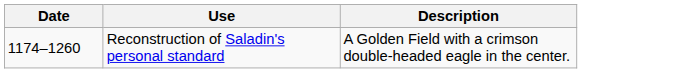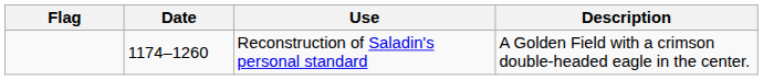 <table class="wikitable">
 <tr>
+<th style="width:110px;">Flag</th>
 <th style="width:100px;">Date</th>
 <th style="width:250px;">Use</th>
 <th style="width:250px;">Description</th>
 </tr>
 <tr>
+<td></td>
 <td>1174–1260</td>
 <td>Reconstruction of <a href='#'>Saladin's personal standard</a></td>
 <td>A Golden Field with a crimson double-headed eagle in the center.</td>
 </tr>
 </table>
